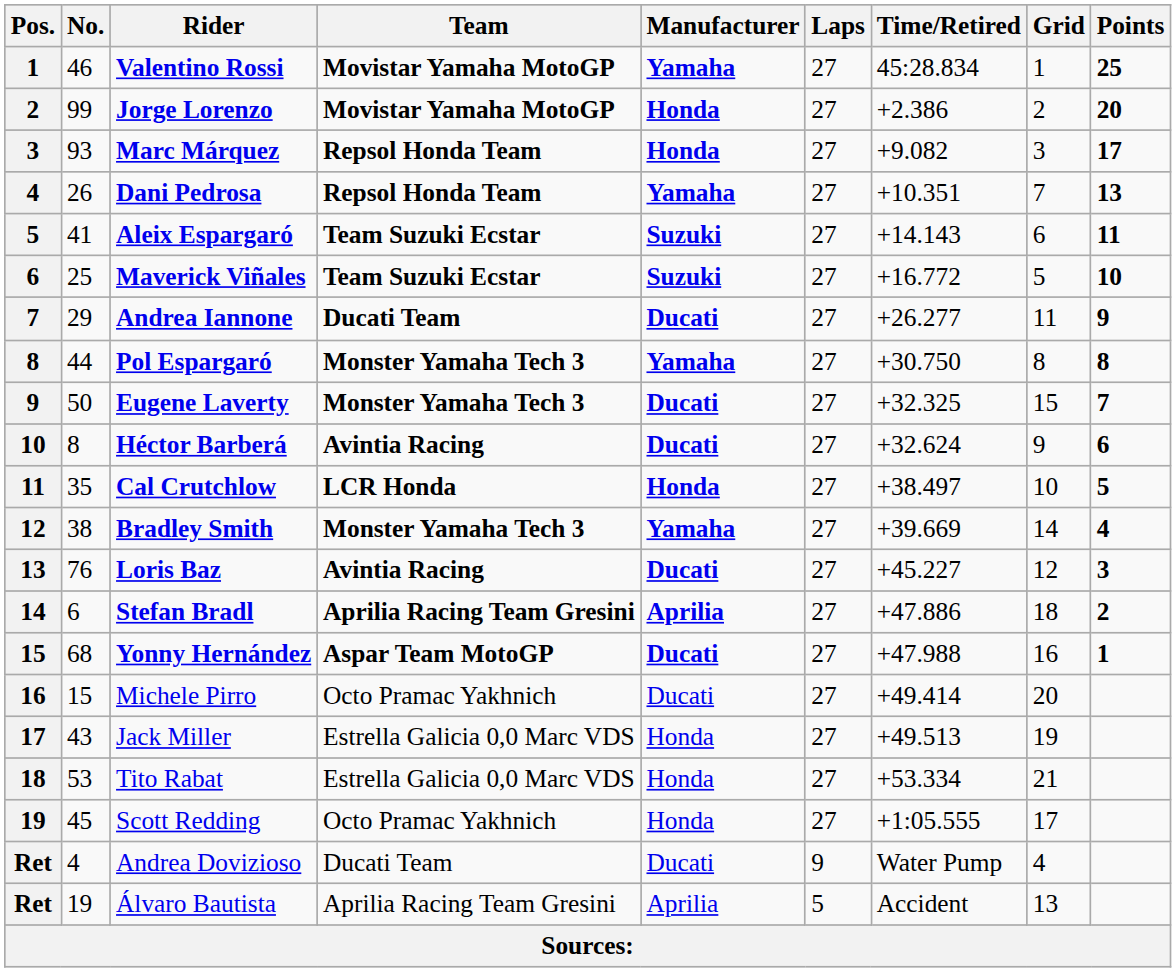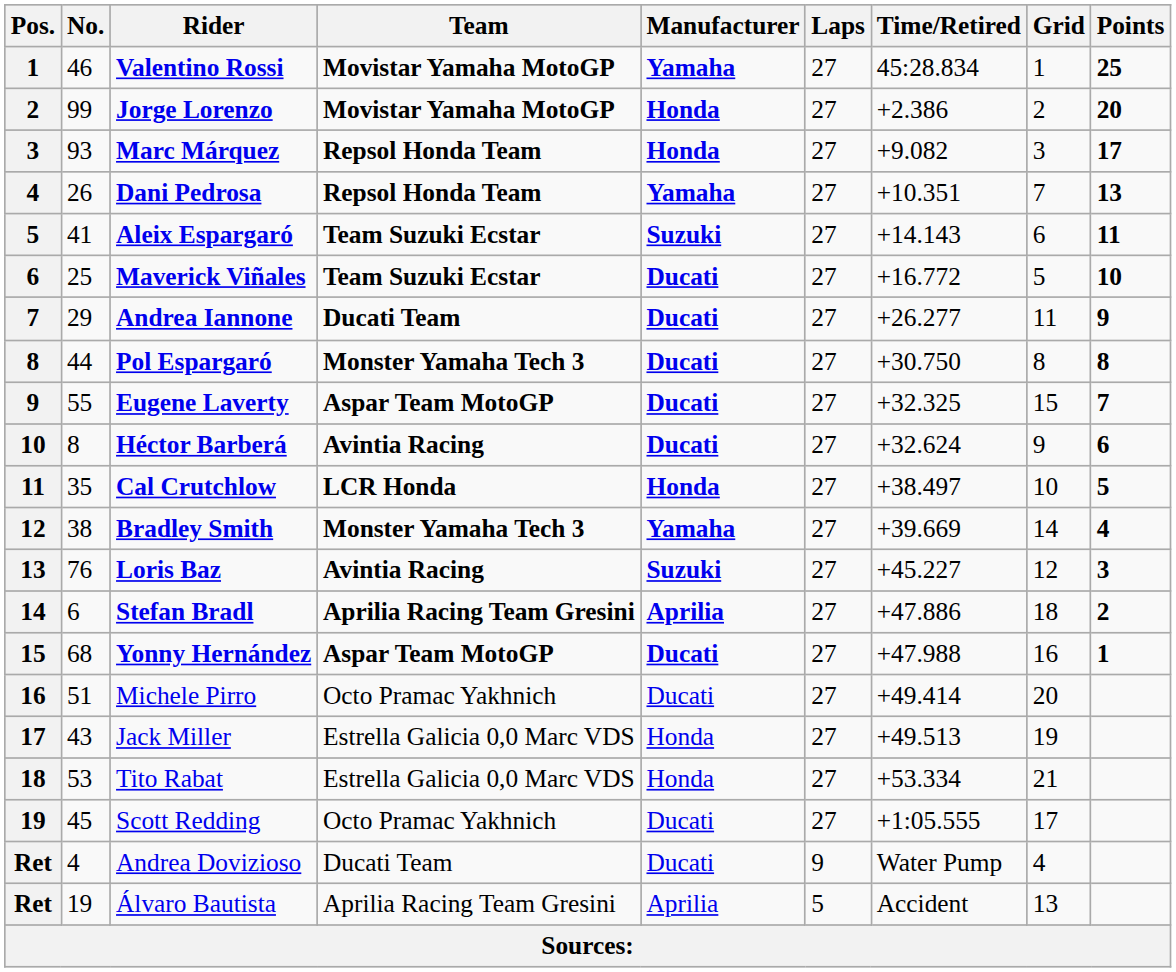 <table class="wikitable" style="font-size: 95%;">
 <tr>
 <th>Pos.</th>
 <th>No.</th>
 <th>Rider</th>
 <th>Team</th>
 <th>Manufacturer</th>
 <th>Laps</th>
 <th>Time/Retired</th>
 <th>Grid</th>
 <th>Points</th>
 </tr>
 <tr>
 <th>1</th>
 <td>46</td>
 <td> <strong><a href='#'>Valentino Rossi</a></strong></td>
 <td><strong>Movistar Yamaha MotoGP</strong></td>
 <td><strong><a href='#'>Yamaha</a></strong></td>
 <td>27</td>
 <td>45:28.834</td>
 <td>1</td>
 <td><strong>25</strong></td>
 </tr>
 <tr>
 <th>2</th>
 <td>99</td>
 <td> <strong><a href='#'>Jorge Lorenzo</a></strong></td>
 <td><strong>Movistar Yamaha MotoGP</strong></td>
 <td><strong><a href='#'>Honda</a></strong></td>
 <td>27</td>
 <td>+2.386</td>
 <td>2</td>
 <td><strong>20</strong></td>
 </tr>
 <tr>
 <th>3</th>
 <td>93</td>
 <td> <strong><a href='#'>Marc Márquez</a></strong></td>
 <td><strong>Repsol Honda Team</strong></td>
 <td><strong><a href='#'>Honda</a></strong></td>
 <td>27</td>
 <td>+9.082</td>
 <td>3</td>
 <td><strong>17</strong></td>
 </tr>
 <tr>
 <th>4</th>
 <td>26</td>
 <td> <strong><a href='#'>Dani Pedrosa</a></strong></td>
 <td><strong>Repsol Honda Team</strong></td>
 <td><strong><a href='#'>Yamaha</a></strong></td>
 <td>27</td>
 <td>+10.351</td>
 <td>7</td>
 <td><strong>13</strong></td>
 </tr>
 <tr>
 <th>5</th>
 <td>41</td>
 <td> <strong><a href='#'>Aleix Espargaró</a></strong></td>
 <td><strong>Team Suzuki Ecstar</strong></td>
 <td><strong><a href='#'>Suzuki</a></strong></td>
 <td>27</td>
 <td>+14.143</td>
 <td>6</td>
 <td><strong>11</strong></td>
 </tr>
 <tr>
 <th>6</th>
 <td>25</td>
 <td> <strong><a href='#'>Maverick Viñales</a></strong></td>
 <td><strong>Team Suzuki Ecstar</strong></td>
-<td><strong><a href='#'>Suzuki</a></strong></td>
+<td><strong><a href='#'>Ducati</a></strong></td>
 <td>27</td>
 <td>+16.772</td>
 <td>5</td>
 <td><strong>10</strong></td>
 </tr>
 <tr>
 <th>7</th>
 <td>29</td>
 <td> <strong><a href='#'>Andrea Iannone</a></strong></td>
 <td><strong>Ducati Team</strong></td>
 <td><strong><a href='#'>Ducati</a></strong></td>
 <td>27</td>
 <td>+26.277</td>
 <td>11</td>
 <td><strong>9</strong></td>
 </tr>
 <tr>
 <th>8</th>
 <td>44</td>
 <td> <strong><a href='#'>Pol Espargaró</a></strong></td>
 <td><strong>Monster Yamaha Tech 3</strong></td>
-<td><strong><a href='#'>Yamaha</a></strong></td>
+<td><strong><a href='#'>Ducati</a></strong></td>
 <td>27</td>
 <td>+30.750</td>
 <td>8</td>
 <td><strong>8</strong></td>
 </tr>
 <tr>
 <th>9</th>
-<td>50</td>
+<td>55</td>
 <td> <strong><a href='#'>Eugene Laverty</a></strong></td>
-<td><strong>Monster Yamaha Tech 3</strong></td>
+<td><strong>Aspar Team MotoGP</strong></td>
 <td><strong><a href='#'>Ducati</a></strong></td>
 <td>27</td>
 <td>+32.325</td>
 <td>15</td>
 <td><strong>7</strong></td>
 </tr>
 <tr>
 <th>10</th>
 <td>8</td>
 <td> <strong><a href='#'>Héctor Barberá</a></strong></td>
 <td><strong>Avintia Racing</strong></td>
 <td><strong><a href='#'>Ducati</a></strong></td>
 <td>27</td>
 <td>+32.624</td>
 <td>9</td>
 <td><strong>6</strong></td>
 </tr>
 <tr>
 <th>11</th>
 <td>35</td>
 <td> <strong><a href='#'>Cal Crutchlow</a></strong></td>
 <td><strong>LCR Honda</strong></td>
 <td><strong><a href='#'>Honda</a></strong></td>
 <td>27</td>
 <td>+38.497</td>
 <td>10</td>
 <td><strong>5</strong></td>
 </tr>
 <tr>
 <th>12</th>
 <td>38</td>
 <td> <strong><a href='#'>Bradley Smith</a></strong></td>
 <td><strong>Monster Yamaha Tech 3</strong></td>
 <td><strong><a href='#'>Yamaha</a></strong></td>
 <td>27</td>
 <td>+39.669</td>
 <td>14</td>
 <td><strong>4</strong></td>
 </tr>
 <tr>
 <th>13</th>
 <td>76</td>
 <td> <strong><a href='#'>Loris Baz</a></strong></td>
 <td><strong>Avintia Racing</strong></td>
-<td><strong><a href='#'>Ducati</a></strong></td>
+<td><strong><a href='#'>Suzuki</a></strong></td>
 <td>27</td>
 <td>+45.227</td>
 <td>12</td>
 <td><strong>3</strong></td>
 </tr>
 <tr>
 <th>14</th>
 <td>6</td>
 <td> <strong><a href='#'>Stefan Bradl</a></strong></td>
 <td><strong>Aprilia Racing Team Gresini</strong></td>
 <td><strong><a href='#'>Aprilia</a></strong></td>
 <td>27</td>
 <td>+47.886</td>
 <td>18</td>
 <td><strong>2</strong></td>
 </tr>
 <tr>
 <th>15</th>
 <td>68</td>
 <td> <strong><a href='#'>Yonny Hernández</a></strong></td>
 <td><strong>Aspar Team MotoGP</strong></td>
 <td><strong><a href='#'>Ducati</a></strong></td>
 <td>27</td>
 <td>+47.988</td>
 <td>16</td>
 <td><strong>1</strong></td>
 </tr>
 <tr>
 <th>16</th>
-<td>15</td>
+<td>51</td>
 <td> <a href='#'>Michele Pirro</a></td>
 <td>Octo Pramac Yakhnich</td>
 <td><a href='#'>Ducati</a></td>
 <td>27</td>
 <td>+49.414</td>
 <td>20</td>
 <td></td>
 </tr>
 <tr>
 <th>17</th>
 <td>43</td>
 <td> <a href='#'>Jack Miller</a></td>
 <td>Estrella Galicia 0,0 Marc VDS</td>
 <td><a href='#'>Honda</a></td>
 <td>27</td>
 <td>+49.513</td>
 <td>19</td>
 <td></td>
 </tr>
 <tr>
 <th>18</th>
 <td>53</td>
 <td> <a href='#'>Tito Rabat</a></td>
 <td>Estrella Galicia 0,0 Marc VDS</td>
 <td><a href='#'>Honda</a></td>
 <td>27</td>
 <td>+53.334</td>
 <td>21</td>
 <td></td>
 </tr>
 <tr>
 <th>19</th>
 <td>45</td>
 <td> <a href='#'>Scott Redding</a></td>
 <td>Octo Pramac Yakhnich</td>
-<td><a href='#'>Honda</a></td>
+<td><a href='#'>Ducati</a></td>
 <td>27</td>
 <td>+1:05.555</td>
 <td>17</td>
 <td></td>
 </tr>
 <tr>
 <th>Ret</th>
 <td>4</td>
 <td> <a href='#'>Andrea Dovizioso</a></td>
 <td>Ducati Team</td>
 <td><a href='#'>Ducati</a></td>
 <td>9</td>
 <td>Water Pump</td>
 <td>4</td>
 <td></td>
 </tr>
 <tr>
 <th>Ret</th>
 <td>19</td>
 <td> <a href='#'>Álvaro Bautista</a></td>
 <td>Aprilia Racing Team Gresini</td>
 <td><a href='#'>Aprilia</a></td>
 <td>5</td>
 <td>Accident</td>
 <td>13</td>
 <td></td>
 </tr>
 <tr>
 <th colspan=9>Sources: </th>
 </tr>
 </table>
